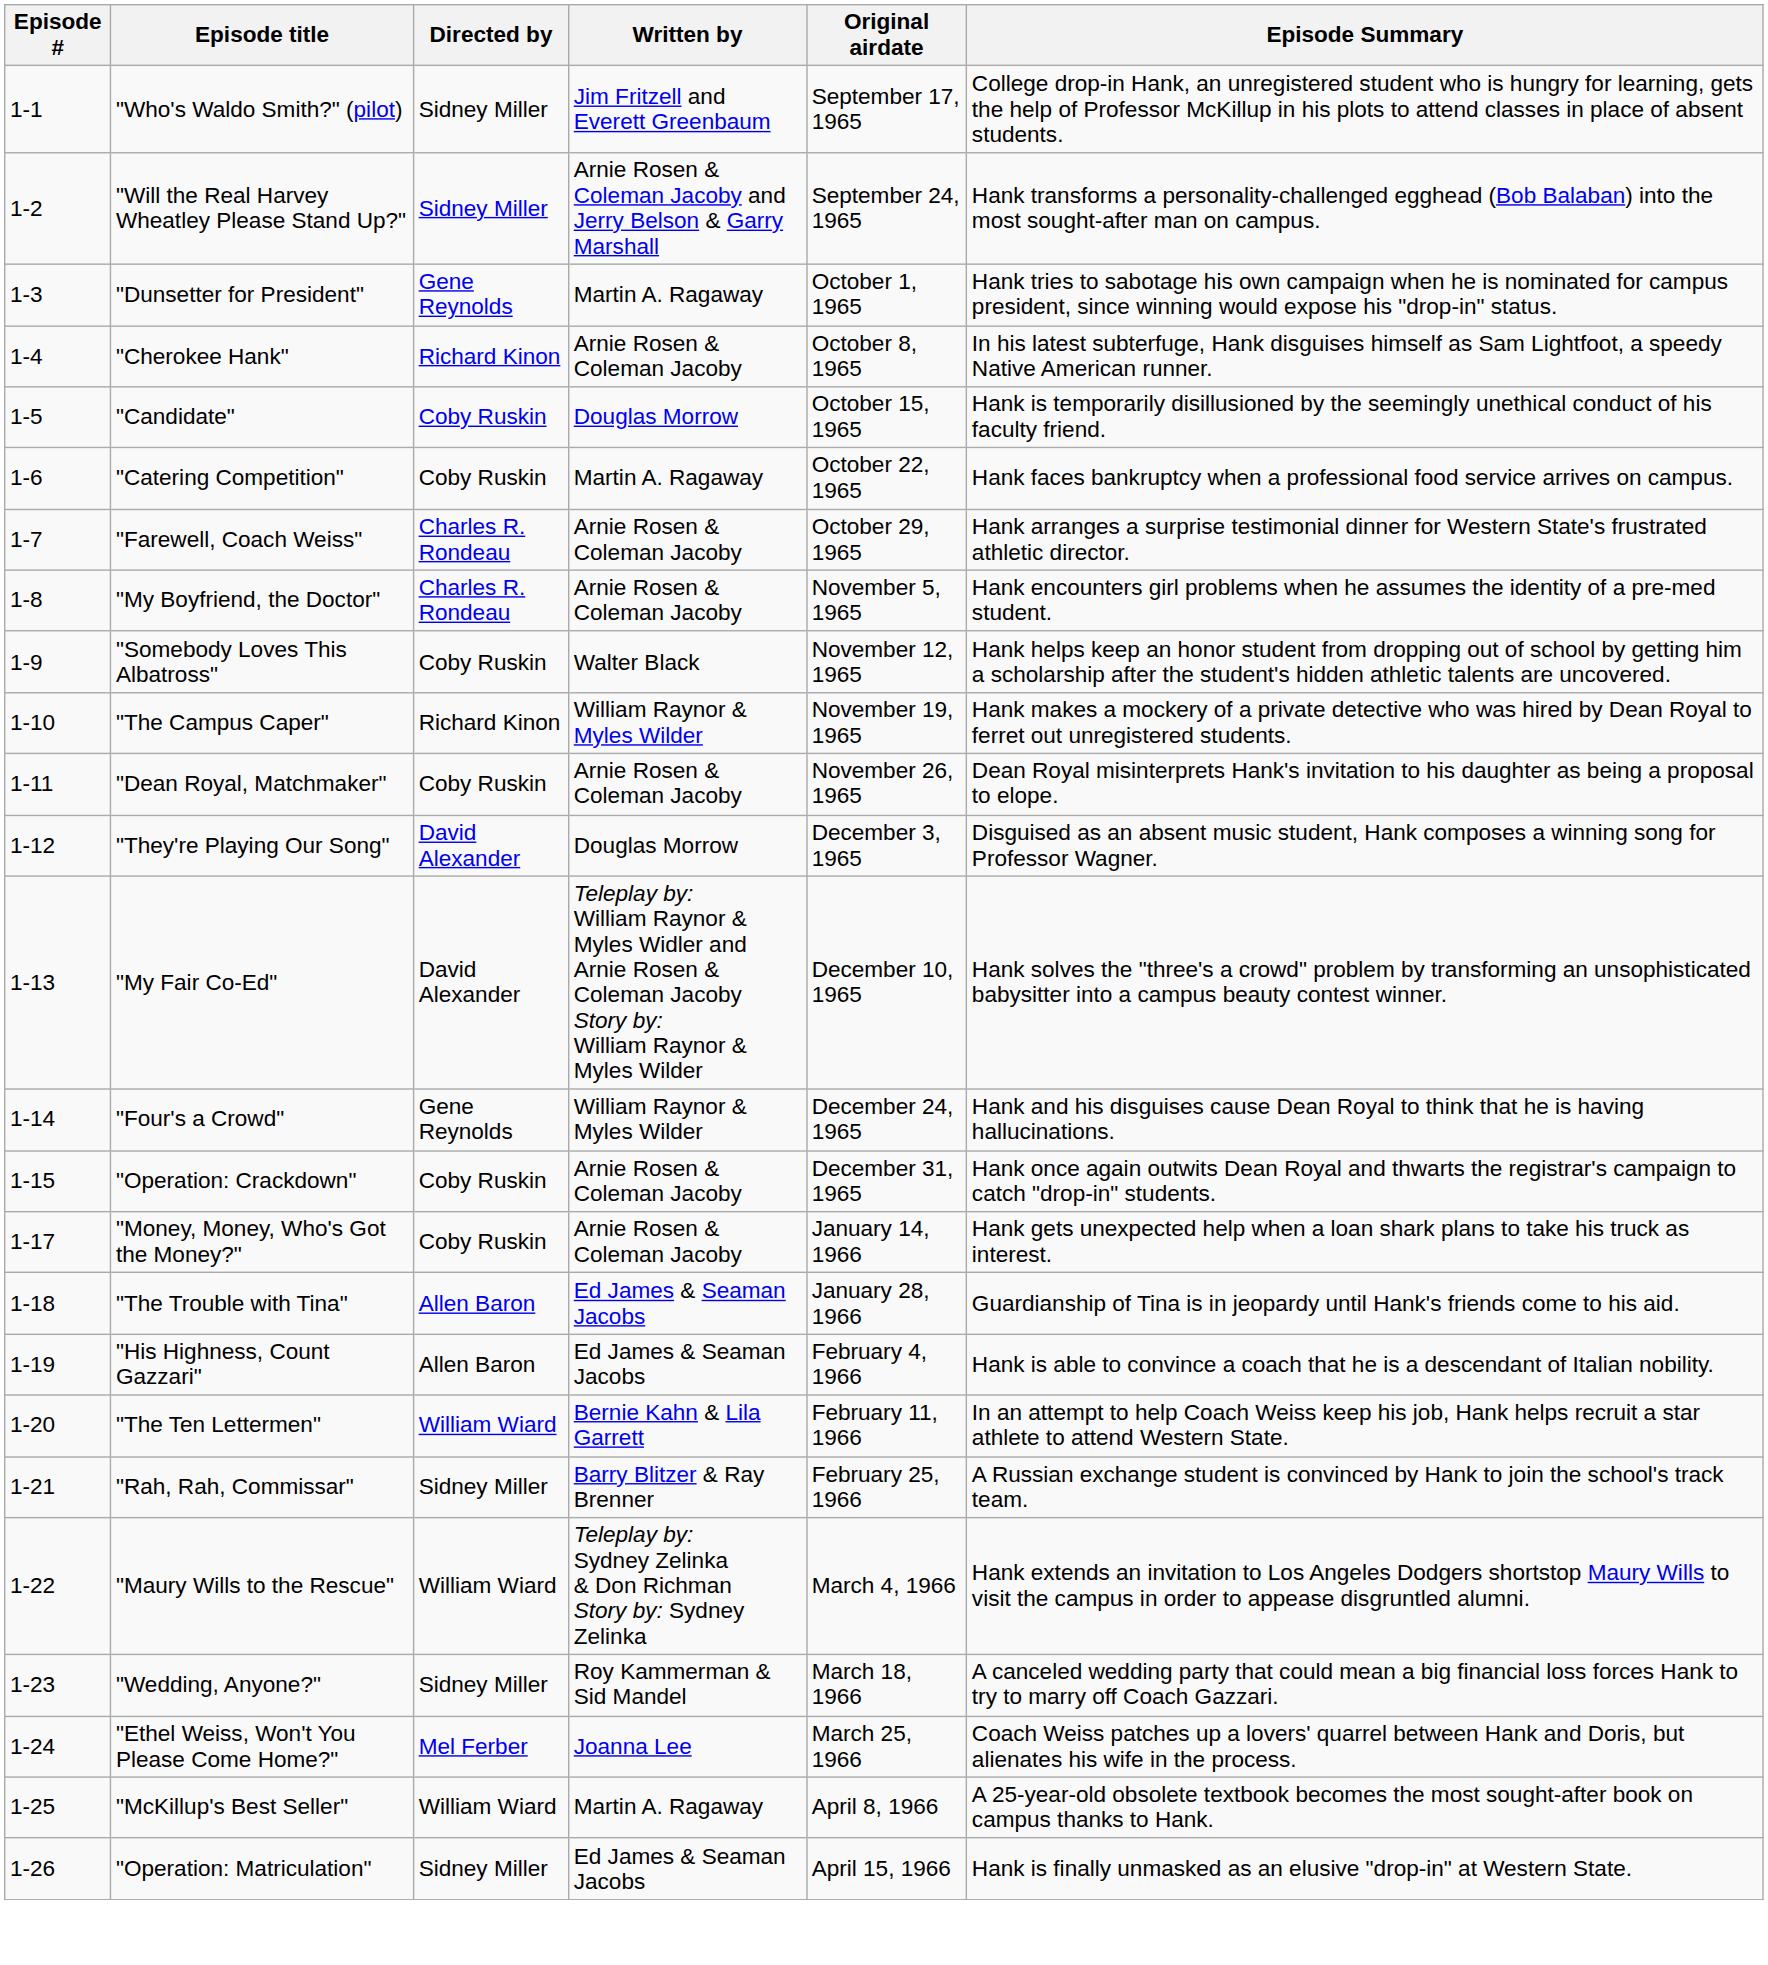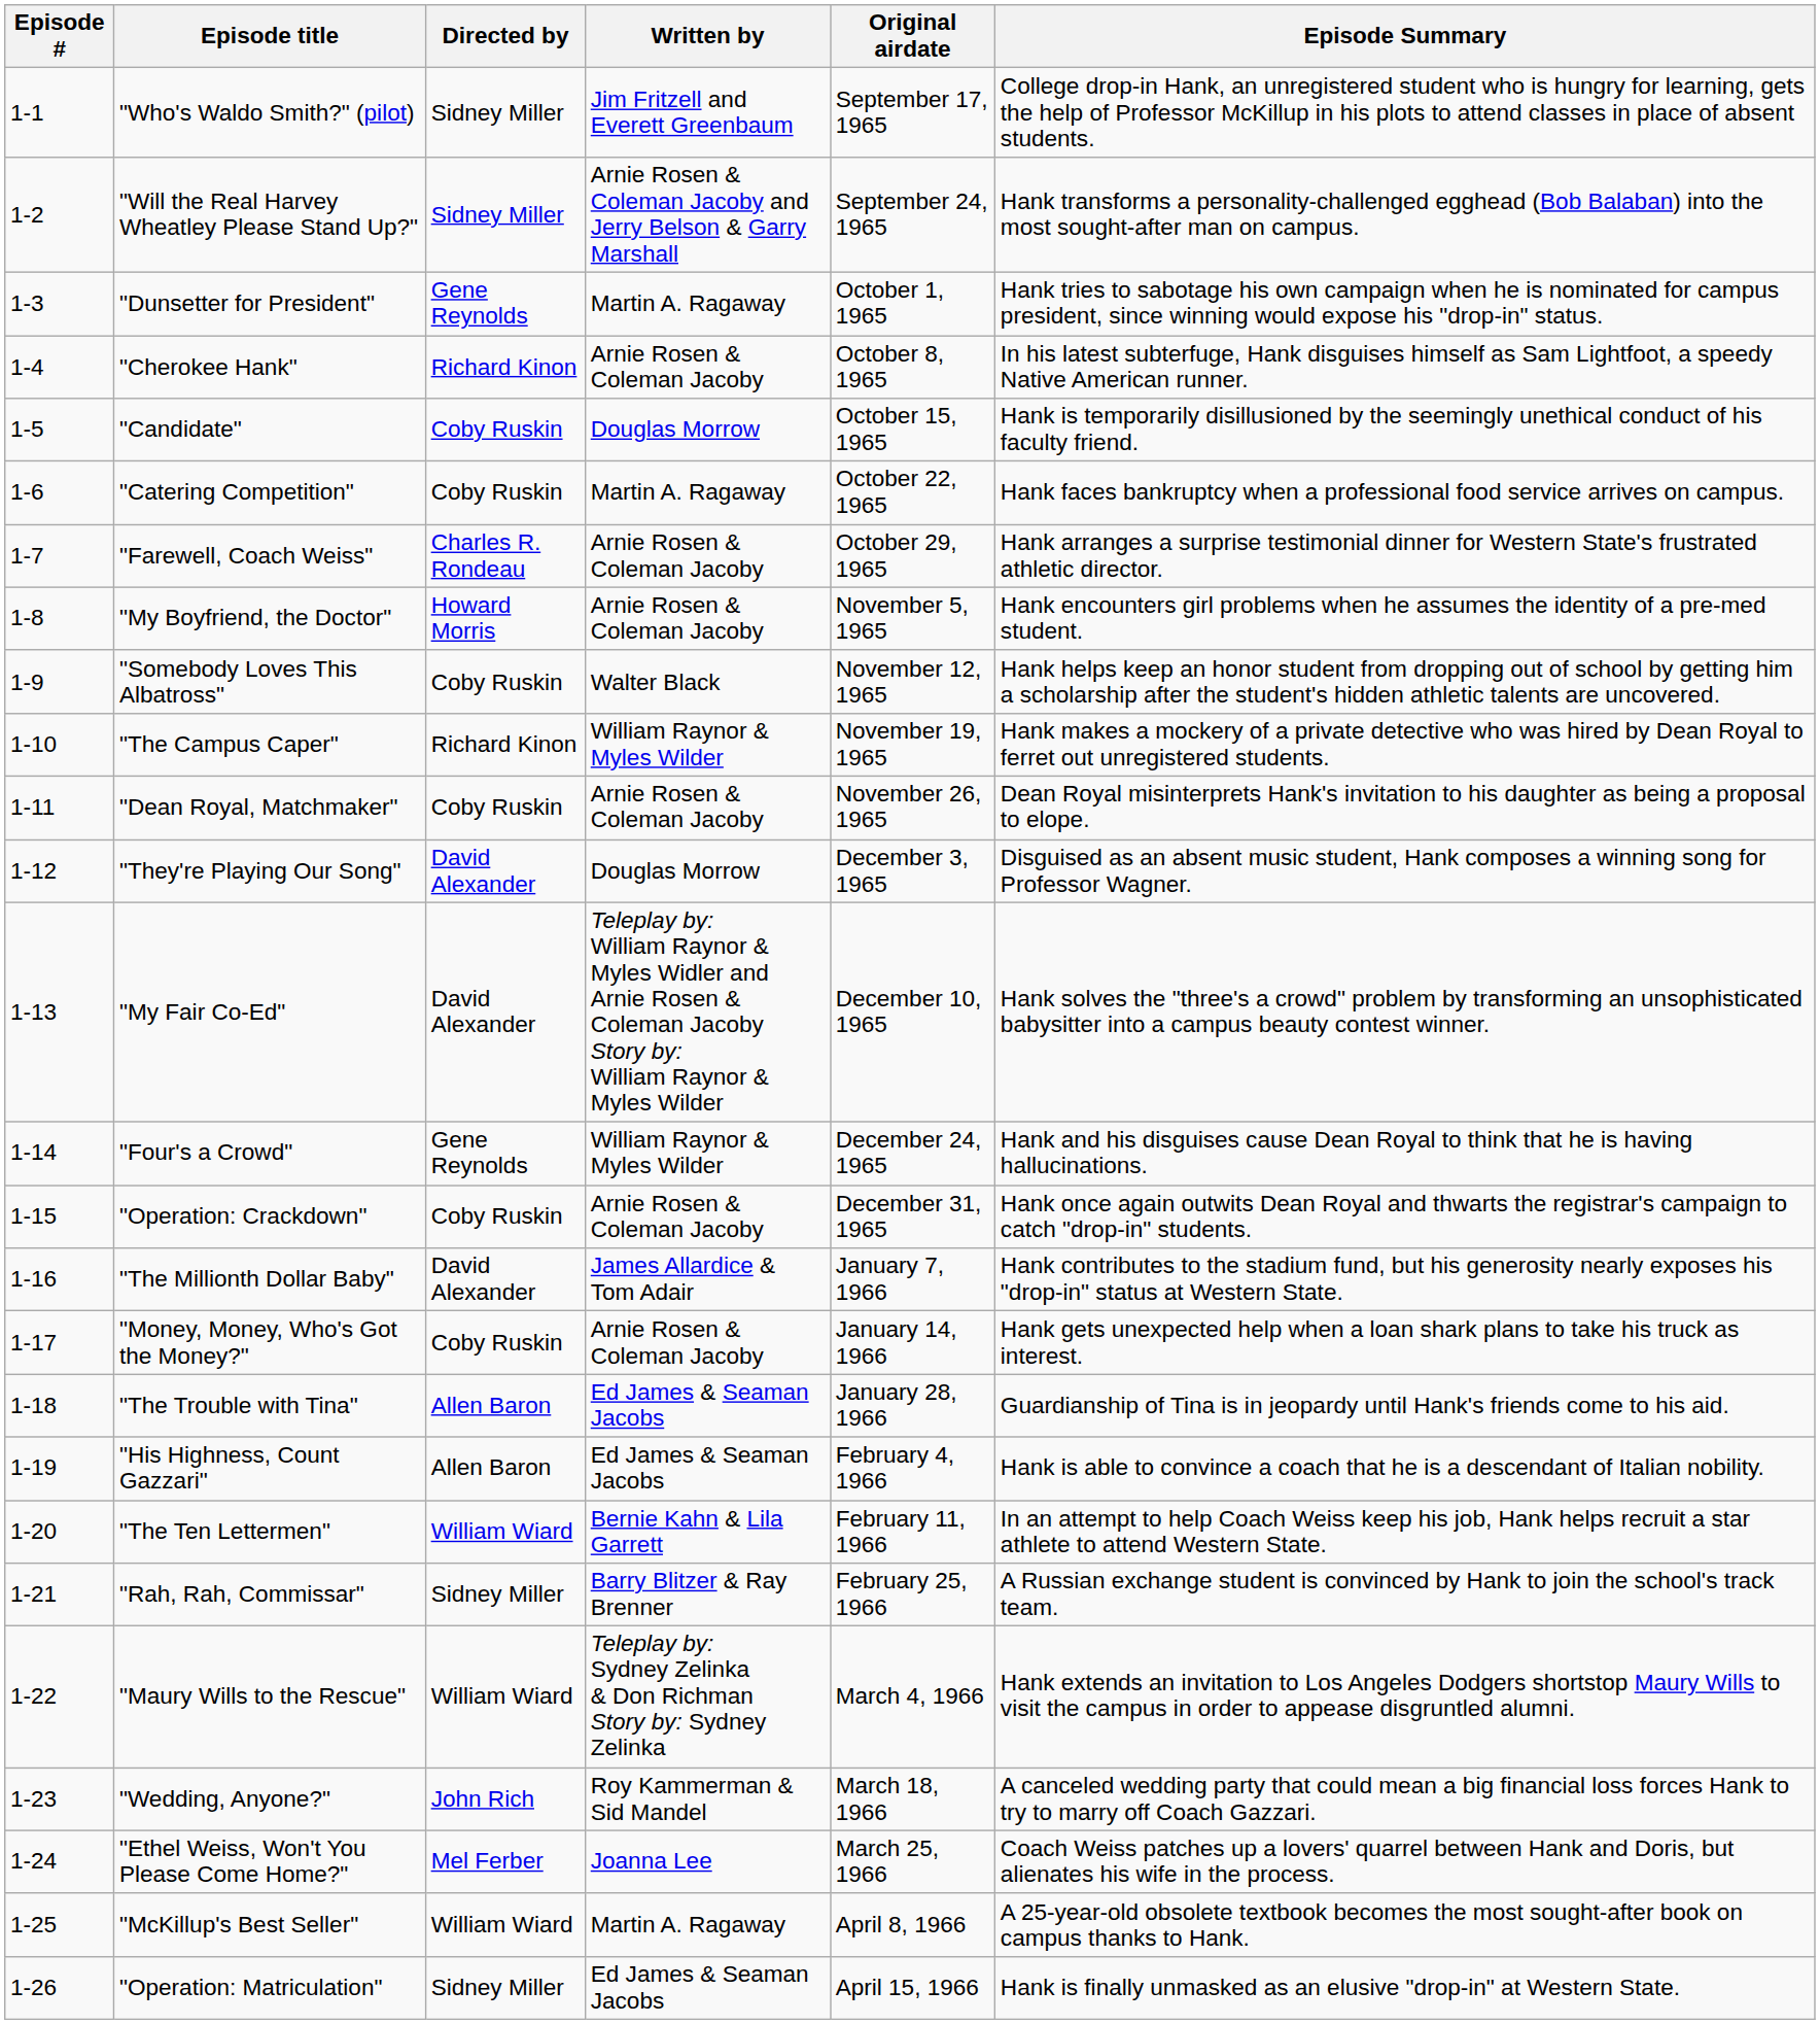 <table class="wikitable">
 <tr>
 <th>Episode #</th>
 <th>Episode title</th>
 <th>Directed by</th>
 <th>Written by</th>
 <th>Original airdate</th>
 <th>Episode Summary</th>
 </tr>
 <tr>
 <td>1-1</td>
 <td>"Who's Waldo Smith?" (<a href='#'>pilot</a>)</td>
 <td>Sidney Miller</td>
 <td><a href='#'>Jim Fritzell</a> and <a href='#'>Everett Greenbaum</a></td>
 <td>September 17, 1965</td>
 <td>College drop-in Hank, an unregistered student who is hungry for learning, gets the help of Professor McKillup in his plots to attend classes in place of absent students.</td>
 </tr>
 <tr>
 <td>1-2</td>
 <td>"Will the Real Harvey Wheatley Please Stand Up?"</td>
 <td><a href='#'>Sidney Miller</a></td>
 <td>Arnie Rosen & <a href='#'>Coleman Jacoby</a> and<br><a href='#'>Jerry Belson</a> & <a href='#'>Garry Marshall</a></td>
 <td>September 24, 1965</td>
 <td>Hank transforms a personality-challenged egghead (<a href='#'>Bob Balaban</a>) into the most sought-after man on campus.</td>
 </tr>
 <tr>
 <td>1-3</td>
 <td>"Dunsetter for President"</td>
 <td><a href='#'>Gene Reynolds</a></td>
 <td>Martin A. Ragaway</td>
 <td>October 1, 1965</td>
 <td>Hank tries to sabotage his own campaign when he is nominated for campus president, since winning would expose his "drop-in" status.</td>
 </tr>
 <tr>
 <td>1-4</td>
 <td>"Cherokee Hank"</td>
 <td><a href='#'>Richard Kinon</a></td>
 <td>Arnie Rosen & Coleman Jacoby</td>
 <td>October 8, 1965</td>
 <td>In his latest subterfuge, Hank disguises himself as Sam Lightfoot, a speedy Native American runner.</td>
 </tr>
 <tr>
 <td>1-5</td>
 <td>"Candidate"</td>
 <td><a href='#'>Coby Ruskin</a></td>
 <td><a href='#'>Douglas Morrow</a></td>
 <td>October 15, 1965</td>
 <td>Hank is temporarily disillusioned by the seemingly unethical conduct of his faculty friend.</td>
 </tr>
 <tr>
 <td>1-6</td>
 <td>"Catering Competition"</td>
 <td>Coby Ruskin</td>
 <td>Martin A. Ragaway</td>
 <td>October 22, 1965</td>
 <td>Hank faces bankruptcy when a professional food service arrives on campus.</td>
 </tr>
 <tr>
 <td>1-7</td>
 <td>"Farewell, Coach Weiss"</td>
 <td><a href='#'>Charles R. Rondeau</a></td>
 <td>Arnie Rosen & Coleman Jacoby</td>
 <td>October 29, 1965</td>
 <td>Hank arranges a surprise testimonial dinner for Western State's frustrated athletic director.</td>
 </tr>
 <tr>
 <td>1-8</td>
 <td>"My Boyfriend, the Doctor"</td>
-<td><a href='#'>Charles R. Rondeau</a></td>
+<td><a href='#'>Howard Morris</a></td>
 <td>Arnie Rosen & Coleman Jacoby</td>
 <td>November 5, 1965</td>
 <td>Hank encounters girl problems when he assumes the identity of a pre-med student.</td>
 </tr>
 <tr>
 <td>1-9</td>
 <td>"Somebody Loves This Albatross"</td>
 <td>Coby Ruskin</td>
 <td>Walter Black</td>
 <td>November 12, 1965</td>
 <td>Hank helps keep an honor student from dropping out of school by getting him a scholarship after the student's hidden athletic talents are uncovered.</td>
 </tr>
 <tr>
 <td>1-10</td>
 <td>"The Campus Caper"</td>
 <td>Richard Kinon</td>
 <td>William Raynor & <a href='#'>Myles Wilder</a></td>
 <td>November 19, 1965</td>
 <td>Hank makes a mockery of a private detective who was hired by Dean Royal to ferret out unregistered students.</td>
 </tr>
 <tr>
 <td>1-11</td>
 <td>"Dean Royal, Matchmaker"</td>
 <td>Coby Ruskin</td>
 <td>Arnie Rosen & Coleman Jacoby</td>
 <td>November 26, 1965</td>
 <td>Dean Royal misinterprets Hank's invitation to his daughter as being a proposal to elope.</td>
 </tr>
 <tr>
 <td>1-12</td>
 <td>"They're Playing Our Song"</td>
 <td><a href='#'>David Alexander</a></td>
 <td>Douglas Morrow</td>
 <td>December 3, 1965</td>
 <td>Disguised as an absent music student, Hank composes a winning song for Professor Wagner.</td>
 </tr>
 <tr>
 <td>1-13</td>
 <td>"My Fair Co-Ed"</td>
 <td>David Alexander</td>
 <td><em>Teleplay by:</em><br>William Raynor & Myles Widler and<br>Arnie Rosen & Coleman Jacoby<br><em>Story by:</em><br>William Raynor & Myles Wilder</td>
 <td>December 10, 1965</td>
 <td>Hank solves the "three's a crowd" problem by transforming an unsophisticated babysitter into a campus beauty contest winner.</td>
 </tr>
 <tr>
 <td>1-14</td>
 <td>"Four's a Crowd"</td>
 <td>Gene Reynolds</td>
 <td>William Raynor & Myles Wilder</td>
 <td>December 24, 1965</td>
 <td>Hank and his disguises cause Dean Royal to think that he is having hallucinations.</td>
 </tr>
 <tr>
 <td>1-15</td>
 <td>"Operation: Crackdown"</td>
 <td>Coby Ruskin</td>
 <td>Arnie Rosen & Coleman Jacoby</td>
 <td>December 31, 1965</td>
 <td>Hank once again outwits Dean Royal and thwarts the registrar's campaign to catch "drop-in" students.</td>
 </tr>
 <tr>
+<td>1-16</td>
+<td>"The Millionth Dollar Baby"</td>
+<td>David Alexander</td>
+<td><a href='#'>James Allardice</a> & Tom Adair</td>
+<td>January 7, 1966</td>
+<td>Hank contributes to the stadium fund, but his generosity nearly exposes his "drop-in" status at Western State.</td>
+</tr>
+<tr>
 <td>1-17</td>
 <td>"Money, Money, Who's Got the Money?"</td>
 <td>Coby Ruskin</td>
 <td>Arnie Rosen & Coleman Jacoby</td>
 <td>January 14, 1966</td>
 <td>Hank gets unexpected help when a loan shark plans to take his truck as interest.</td>
 </tr>
 <tr>
 <td>1-18</td>
 <td>"The Trouble with Tina"</td>
 <td><a href='#'>Allen Baron</a></td>
 <td><a href='#'>Ed James</a> & <a href='#'>Seaman Jacobs</a></td>
 <td>January 28, 1966</td>
 <td>Guardianship of Tina is in jeopardy until Hank's friends come to his aid.</td>
 </tr>
 <tr>
 <td>1-19</td>
 <td>"His Highness, Count Gazzari"</td>
 <td>Allen Baron</td>
 <td>Ed James & Seaman Jacobs</td>
 <td>February 4, 1966</td>
 <td>Hank is able to convince a coach that he is a descendant of Italian nobility.</td>
 </tr>
 <tr>
 <td>1-20</td>
 <td>"The Ten Lettermen"</td>
 <td><a href='#'>William Wiard</a></td>
 <td><a href='#'>Bernie Kahn</a> & <a href='#'>Lila Garrett</a></td>
 <td>February 11, 1966</td>
 <td>In an attempt to help Coach Weiss keep his job, Hank helps recruit a star athlete to attend Western State.</td>
 </tr>
 <tr>
 <td>1-21</td>
 <td>"Rah, Rah, Commissar"</td>
 <td>Sidney Miller</td>
 <td><a href='#'>Barry Blitzer</a> & Ray Brenner</td>
 <td>February 25, 1966</td>
 <td>A Russian exchange student is convinced by Hank to join the school's track team.</td>
 </tr>
 <tr>
 <td>1-22</td>
 <td>"Maury Wills to the Rescue"</td>
 <td>William Wiard</td>
 <td><em>Teleplay by:</em><br>Sydney Zelinka<br>& Don Richman<br><em>Story by:</em> Sydney Zelinka</td>
 <td>March 4, 1966</td>
 <td>Hank extends an invitation to Los Angeles Dodgers shortstop <a href='#'>Maury Wills</a> to visit the campus in order to appease disgruntled alumni.</td>
 </tr>
 <tr>
 <td>1-23</td>
 <td>"Wedding, Anyone?"</td>
-<td>Sidney Miller</td>
+<td><a href='#'>John Rich</a></td>
 <td>Roy Kammerman & Sid Mandel</td>
 <td>March 18, 1966</td>
 <td>A canceled wedding party that could mean a big financial loss forces Hank to try to marry off Coach Gazzari.</td>
 </tr>
 <tr>
 <td>1-24</td>
 <td>"Ethel Weiss, Won't You Please Come Home?"</td>
 <td><a href='#'>Mel Ferber</a></td>
 <td><a href='#'>Joanna Lee</a></td>
 <td>March 25, 1966</td>
 <td>Coach Weiss patches up a lovers' quarrel between Hank and Doris, but alienates his wife in the process.</td>
 </tr>
 <tr>
 <td>1-25</td>
 <td>"McKillup's Best Seller"</td>
 <td>William Wiard</td>
 <td>Martin A. Ragaway</td>
 <td>April 8, 1966</td>
 <td>A 25-year-old obsolete textbook becomes the most sought-after book on campus thanks to Hank.</td>
 </tr>
 <tr>
 <td>1-26</td>
 <td>"Operation: Matriculation"</td>
 <td>Sidney Miller</td>
 <td>Ed James & Seaman Jacobs</td>
 <td>April 15, 1966</td>
 <td>Hank is finally unmasked as an elusive "drop-in" at Western State.</td>
 </tr>
 </table>
